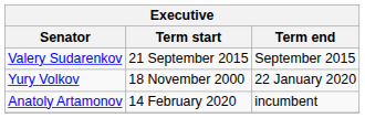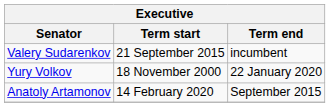 <table class="wikitable sortable">
 <tr>
 <th colspan=3>Executive</th>
 </tr>
 <tr>
 <th>Senator</th>
 <th>Term start</th>
 <th>Term end</th>
 </tr>
 <tr>
 <td><a href='#'>Valery Sudarenkov</a></td>
 <td>21 September 2015</td>
-<td>September 2015</td>
+<td>incumbent</td>
 </tr>
 <tr>
 <td><a href='#'>Yury Volkov</a></td>
 <td>18 November 2000</td>
 <td>22 January 2020</td>
 </tr>
 <tr>
 <td><a href='#'>Anatoly Artamonov</a></td>
 <td>14 February 2020</td>
-<td>incumbent</td>
+<td>September 2015</td>
 </tr>
 <tr>
 </tr>
 </table>
